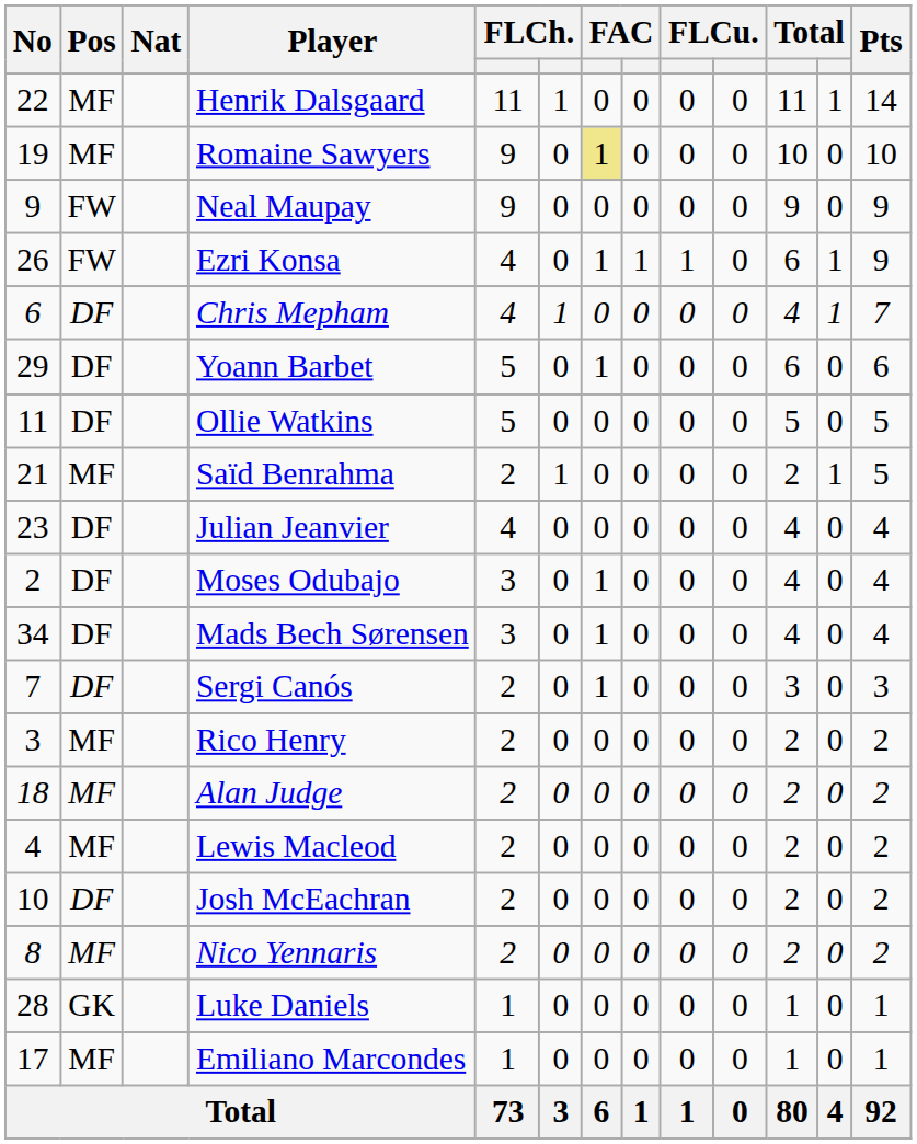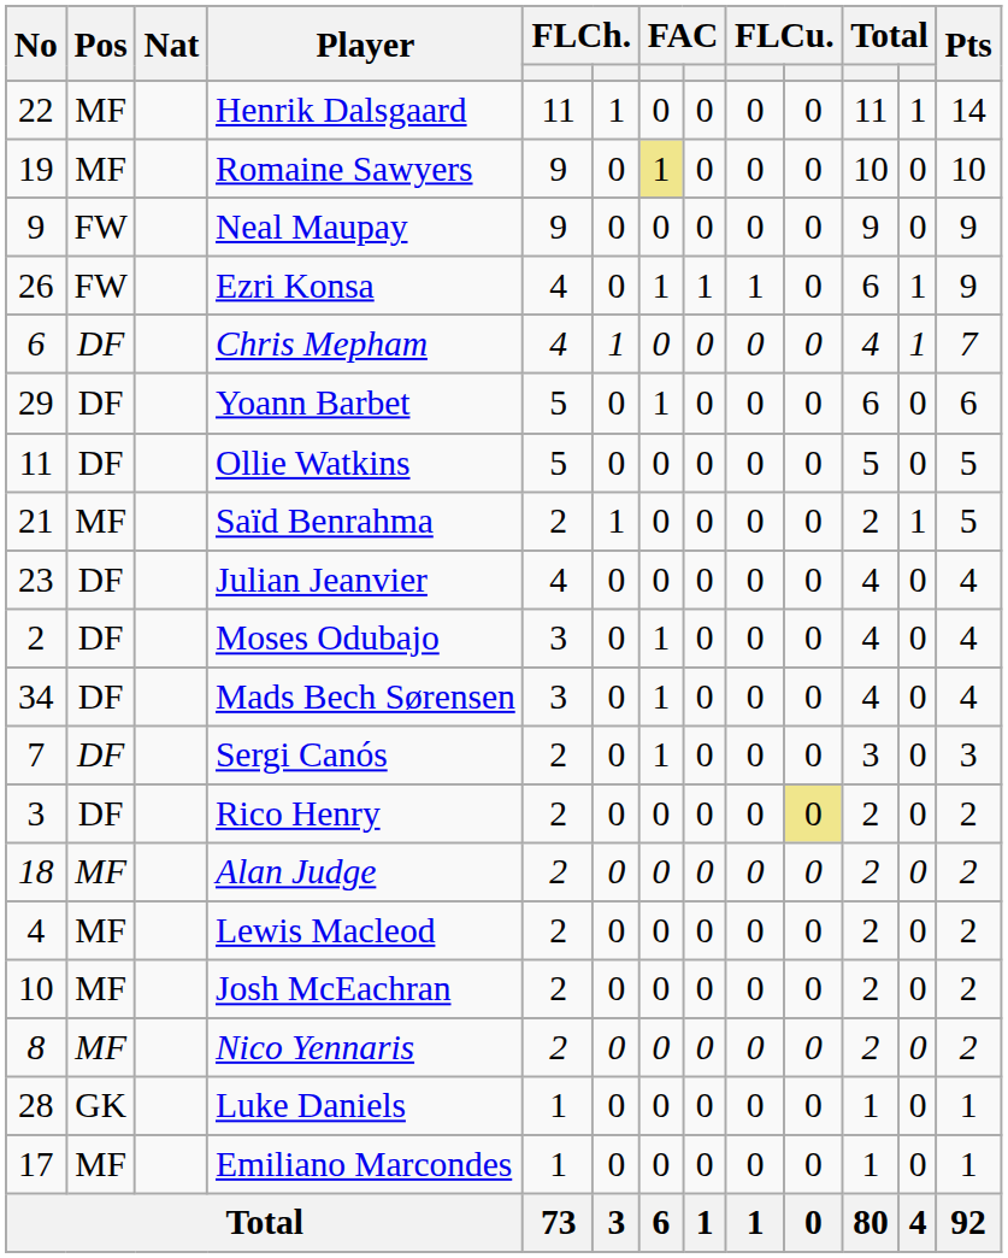 <table class="wikitable" style="text-align:center; border:1px #aaa solid; font-size:95%;">
 <tr>
 <th rowspan="2">No</th>
 <th rowspan="2">Pos</th>
 <th rowspan="2">Nat</th>
 <th rowspan="2">Player</th>
 <th colspan="2">FLCh.</th>
 <th colspan="2">FAC</th>
 <th colspan="2">FLCu.</th>
 <th colspan="2">Total</th>
 <th rowspan="2">Pts</th>
 </tr>
 <tr>
 <th></th>
 <th></th>
 <th></th>
 <th></th>
 <th></th>
 <th></th>
 <th></th>
 <th></th>
 </tr>
 <tr>
 <td>22</td>
 <td>MF</td>
 <td></td>
 <td style="text-align:left;"><a href='#'>Henrik Dalsgaard</a></td>
 <td>11</td>
 <td>1</td>
 <td>0</td>
 <td>0</td>
 <td>0</td>
 <td>0</td>
 <td>11</td>
 <td>1</td>
 <td>14</td>
 </tr>
 <tr>
 <td>19</td>
 <td>MF</td>
 <td></td>
 <td style="text-align:left;"><a href='#'>Romaine Sawyers</a></td>
 <td>9</td>
 <td>0</td>
 <td style="background: khaki;">1</td>
 <td>0</td>
 <td>0</td>
 <td>0</td>
 <td>10</td>
 <td>0</td>
 <td>10</td>
 </tr>
 <tr>
 <td>9</td>
 <td>FW</td>
 <td></td>
 <td style="text-align:left;"><a href='#'>Neal Maupay</a></td>
 <td>9</td>
 <td>0</td>
 <td>0</td>
 <td>0</td>
 <td>0</td>
 <td>0</td>
 <td>9</td>
 <td>0</td>
 <td>9</td>
 </tr>
 <tr>
 <td>26</td>
 <td>FW</td>
 <td></td>
 <td style="text-align:left;"><a href='#'>Ezri Konsa</a></td>
 <td>4</td>
 <td>0</td>
 <td>1</td>
 <td>1</td>
 <td>1</td>
 <td>0</td>
 <td>6</td>
 <td>1</td>
 <td>9</td>
 </tr>
 <tr>
 <td><em>6</em></td>
 <td><em>DF</em></td>
 <td><em></em></td>
 <td style="text-align:left;"><em><a href='#'>Chris Mepham</a></em></td>
 <td><em>4</em></td>
 <td><em>1</em></td>
 <td><em>0</em></td>
 <td><em>0</em></td>
 <td><em>0</em></td>
 <td><em>0</em></td>
 <td><em>4</em></td>
 <td><em>1</em></td>
 <td><em>7</em></td>
 </tr>
 <tr>
 <td>29</td>
 <td>DF</td>
 <td></td>
 <td style="text-align:left;"><a href='#'>Yoann Barbet</a></td>
 <td>5</td>
 <td>0</td>
 <td>1</td>
 <td>0</td>
 <td>0</td>
 <td>0</td>
 <td>6</td>
 <td>0</td>
 <td>6</td>
 </tr>
 <tr>
 <td>11</td>
 <td>DF</td>
 <td></td>
 <td style="text-align:left;"><a href='#'>Ollie Watkins</a></td>
 <td>5</td>
 <td>0</td>
 <td>0</td>
 <td>0</td>
 <td>0</td>
 <td>0</td>
 <td>5</td>
 <td>0</td>
 <td>5</td>
 </tr>
 <tr>
 <td>21</td>
 <td>MF</td>
 <td></td>
 <td style="text-align:left;"><a href='#'>Saïd Benrahma</a></td>
 <td>2</td>
 <td>1</td>
 <td>0</td>
 <td>0</td>
 <td>0</td>
 <td>0</td>
 <td>2</td>
 <td>1</td>
 <td>5</td>
 </tr>
 <tr>
 <td>23</td>
 <td>DF</td>
 <td></td>
 <td style="text-align:left;"><a href='#'>Julian Jeanvier</a></td>
 <td>4</td>
 <td>0</td>
 <td>0</td>
 <td>0</td>
 <td>0</td>
 <td>0</td>
 <td>4</td>
 <td>0</td>
 <td>4</td>
 </tr>
 <tr>
 <td>2</td>
 <td>DF</td>
 <td></td>
 <td style="text-align:left;"><a href='#'>Moses Odubajo</a></td>
 <td>3</td>
 <td>0</td>
 <td>1</td>
 <td>0</td>
 <td>0</td>
 <td>0</td>
 <td>4</td>
 <td>0</td>
 <td>4</td>
 </tr>
 <tr>
 <td>34</td>
 <td>DF</td>
 <td></td>
 <td style="text-align:left;"><a href='#'>Mads Bech Sørensen</a></td>
 <td>3</td>
 <td>0</td>
 <td>1</td>
 <td>0</td>
 <td>0</td>
 <td>0</td>
 <td>4</td>
 <td>0</td>
 <td>4</td>
 </tr>
 <tr>
 <td>7</td>
 <td><em>DF</em></td>
 <td></td>
 <td style="text-align:left;"><a href='#'>Sergi Canós</a></td>
 <td>2</td>
 <td>0</td>
 <td>1</td>
 <td>0</td>
 <td>0</td>
 <td>0</td>
 <td>3</td>
 <td>0</td>
 <td>3</td>
 </tr>
 <tr>
 <td>3</td>
-<td>MF</td>
+<td>DF</td>
 <td></td>
 <td style="text-align:left;"><a href='#'>Rico Henry</a></td>
 <td>2</td>
 <td>0</td>
 <td>0</td>
 <td>0</td>
 <td>0</td>
-<td>0</td>
+<td style="background: khaki;">0</td>
 <td>2</td>
 <td>0</td>
 <td>2</td>
 </tr>
 <tr>
 <td><em>18</em></td>
 <td><em>MF</em></td>
 <td><em></em></td>
 <td style="text-align:left;"><a href='#'><em>Alan Judge</em></a></td>
 <td><em>2</em></td>
 <td><em>0</em></td>
 <td><em>0</em></td>
 <td><em>0</em></td>
 <td><em>0</em></td>
 <td><em>0</em></td>
 <td><em>2</em></td>
 <td><em>0</em></td>
 <td><em>2</em></td>
 </tr>
 <tr>
 <td>4</td>
 <td>MF</td>
 <td></td>
 <td style="text-align:left;"><a href='#'>Lewis Macleod</a></td>
 <td>2</td>
 <td>0</td>
 <td>0</td>
 <td>0</td>
 <td>0</td>
 <td>0</td>
 <td>2</td>
 <td>0</td>
 <td>2</td>
 </tr>
 <tr>
 <td>10</td>
-<td><em>DF</em></td>
+<td>MF</td>
 <td></td>
 <td style="text-align:left;"><a href='#'>Josh McEachran</a></td>
 <td>2</td>
 <td>0</td>
 <td>0</td>
 <td>0</td>
 <td>0</td>
 <td>0</td>
 <td>2</td>
 <td>0</td>
 <td>2</td>
 </tr>
 <tr>
 <td><em>8</em></td>
 <td><em>MF</em></td>
 <td><em></em></td>
 <td style="text-align:left;"><em><a href='#'>Nico Yennaris</a></em></td>
 <td><em>2</em></td>
 <td><em>0</em></td>
 <td><em>0</em></td>
 <td><em>0</em></td>
 <td><em>0</em></td>
 <td><em>0</em></td>
 <td><em>2</em></td>
 <td><em>0</em></td>
 <td><em>2</em></td>
 </tr>
 <tr>
 <td>28</td>
 <td>GK</td>
 <td></td>
 <td style="text-align:left;"><a href='#'>Luke Daniels</a></td>
 <td>1</td>
 <td>0</td>
 <td>0</td>
 <td>0</td>
 <td>0</td>
 <td>0</td>
 <td>1</td>
 <td>0</td>
 <td>1</td>
 </tr>
 <tr>
 <td>17</td>
 <td>MF</td>
 <td></td>
 <td style="text-align:left;"><a href='#'>Emiliano Marcondes</a></td>
 <td>1</td>
 <td>0</td>
 <td>0</td>
 <td>0</td>
 <td>0</td>
 <td>0</td>
 <td>1</td>
 <td>0</td>
 <td>1</td>
 </tr>
 <tr>
 <th colspan="4">Total</th>
 <th>73</th>
 <th>3</th>
 <th>6</th>
 <th>1</th>
 <th>1</th>
 <th>0</th>
 <th>80</th>
 <th>4</th>
 <th>92</th>
 </tr>
 </table>
